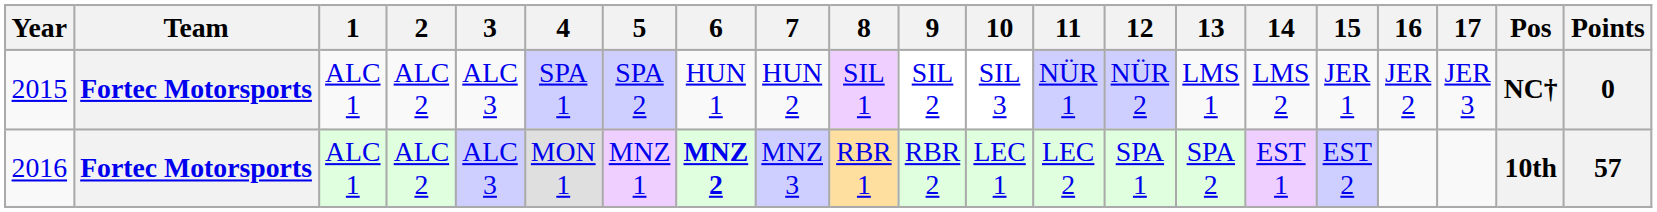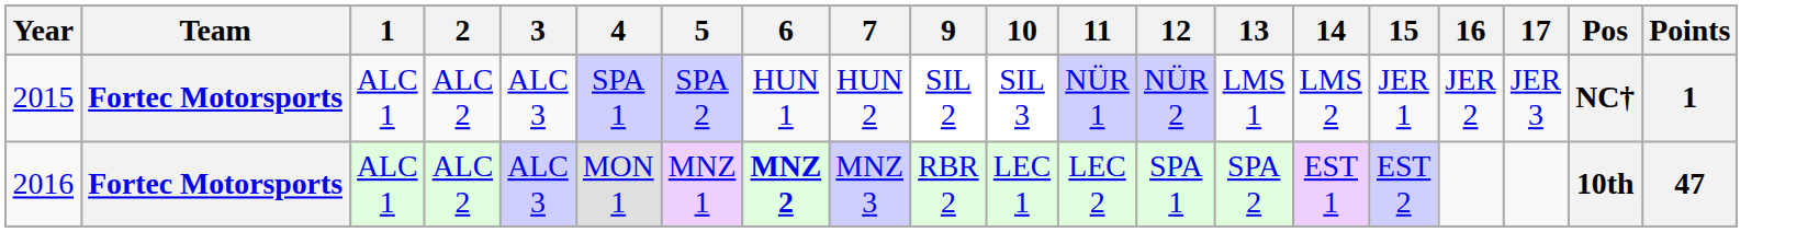 <table class="wikitable" style="text-align:center; font-size:85%">
 <tr>
 <th>Year</th>
 <th>Team</th>
 <th>1</th>
 <th>2</th>
 <th>3</th>
 <th>4</th>
 <th>5</th>
 <th>6</th>
 <th>7</th>
-<th>8</th>
 <th>9</th>
 <th>10</th>
 <th>11</th>
 <th>12</th>
 <th>13</th>
 <th>14</th>
 <th>15</th>
 <th>16</th>
 <th>17</th>
 <th>Pos</th>
 <th>Points</th>
 </tr>
 <tr>
 <td><a href='#'>2015</a></td>
 <th nowrap><a href='#'>Fortec Motorsports</a></th>
 <td style="background:#;"><a href='#'>ALC<br>1</a></td>
 <td style="background:#;"><a href='#'>ALC<br>2</a></td>
 <td style="background:#;"><a href='#'>ALC<br>3</a></td>
 <td style="background:#CFCFFF;"><a href='#'>SPA<br>1</a><br></td>
 <td style="background:#CFCFFF;"><a href='#'>SPA<br>2</a><br></td>
 <td style="background:#;"><a href='#'>HUN<br>1</a></td>
 <td style="background:#;"><a href='#'>HUN<br>2</a></td>
-<td style="background:#EFCFFF;"><a href='#'>SIL<br>1</a><br></td>
 <td style="background:#FFFFFF;"><a href='#'>SIL<br>2</a><br></td>
 <td style="background:#FFFFFF;"><a href='#'>SIL<br>3</a><br></td>
 <td style="background:#CFCFFF;"><a href='#'>NÜR<br>1</a><br></td>
 <td style="background:#CFCFFF;"><a href='#'>NÜR<br>2</a><br></td>
 <td style="background:#;"><a href='#'>LMS<br>1</a></td>
 <td style="background:#;"><a href='#'>LMS<br>2</a></td>
 <td style="background:#;"><a href='#'>JER<br>1</a></td>
 <td style="background:#;"><a href='#'>JER<br>2</a></td>
 <td style="background:#;"><a href='#'>JER<br>3</a></td>
 <th>NC†</th>
-<th>0</th>
+<th>1</th>
 </tr>
 <tr>
 <td><a href='#'>2016</a></td>
 <th nowrap><a href='#'>Fortec Motorsports</a></th>
 <td style="background:#DFFFDF;"><a href='#'>ALC<br>1</a><br></td>
 <td style="background:#DFFFDF;"><a href='#'>ALC<br>2</a><br></td>
 <td style="background:#CFCFFF;"><a href='#'>ALC<br>3</a><br></td>
 <td style="background:#DFDFDF;"><a href='#'>MON<br>1</a><br></td>
 <td style="background:#EFCFFF;"><a href='#'>MNZ<br>1</a><br></td>
 <td style="background:#DFFFDF;"><strong><a href='#'>MNZ<br>2</a><br></strong></td>
 <td style="background:#CFCFFF;"><a href='#'>MNZ<br>3</a><br></td>
-<td style="background:#FFDF9F;"><a href='#'>RBR<br>1</a><br></td>
 <td style="background:#DFFFDF;"><a href='#'>RBR<br>2</a><br></td>
 <td style="background:#DFFFDF;"><a href='#'>LEC<br>1</a><br></td>
 <td style="background:#DFFFDF;"><a href='#'>LEC<br>2</a><br></td>
 <td style="background:#DFFFDF;"><a href='#'>SPA<br>1</a><br></td>
 <td style="background:#DFFFDF;"><a href='#'>SPA<br>2</a><br></td>
 <td style="background:#EFCFFF;"><a href='#'>EST<br>1</a><br></td>
 <td style="background:#CFCFFF;"><a href='#'>EST<br>2</a><br></td>
 <td></td>
 <td></td>
 <th>10th</th>
-<th>57</th>
+<th>47</th>
 </tr>
 </table>
